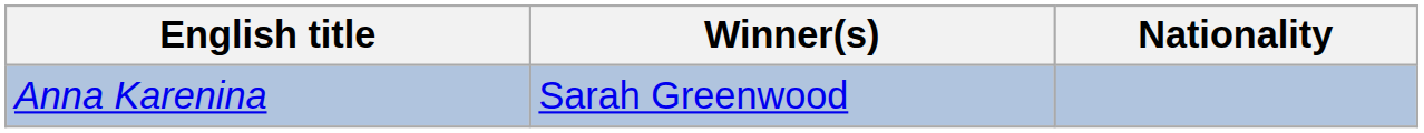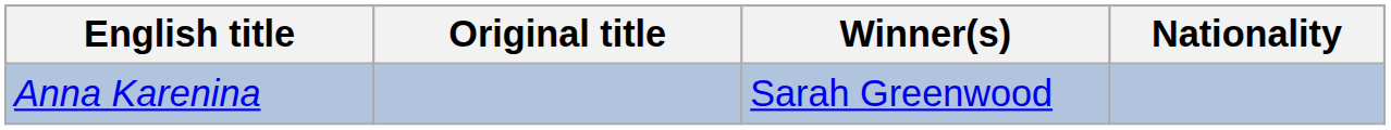 <table class="wikitable" style="width:95%;" cellpadding="5">
 <tr>
 <th style="width:18%;">English title</th>
+<th style="width:18%;">Original title</th>
 <th style="width:18%;">Winner(s)</th>
 <th style="width:10%;">Nationality</th>
 </tr>
 <tr style="background:#B0C4DE;">
 <td><em><a href='#'>Anna Karenina</a></em></td>
+<td></td>
 <td><a href='#'>Sarah Greenwood</a></td>
 <td></td>
 </tr>
 </table>
